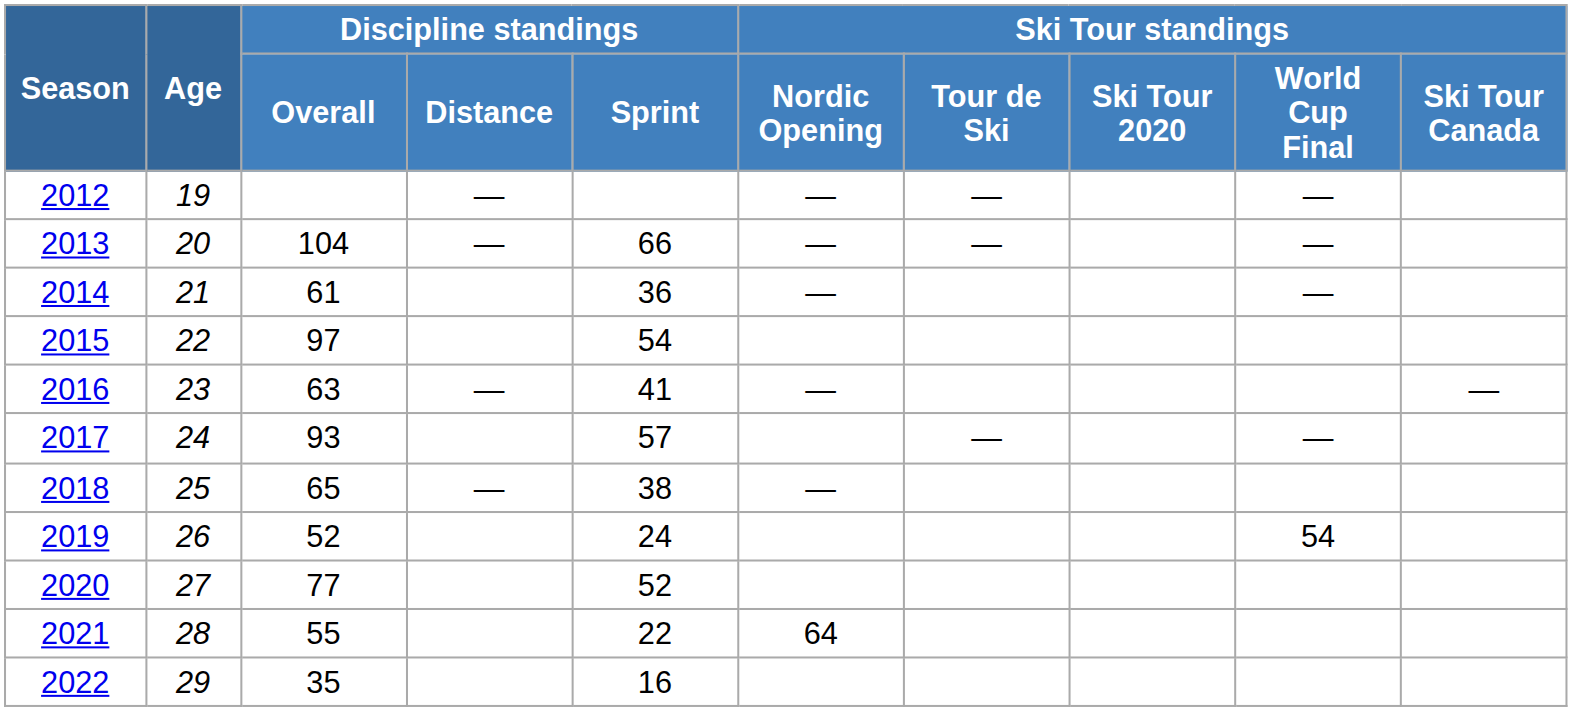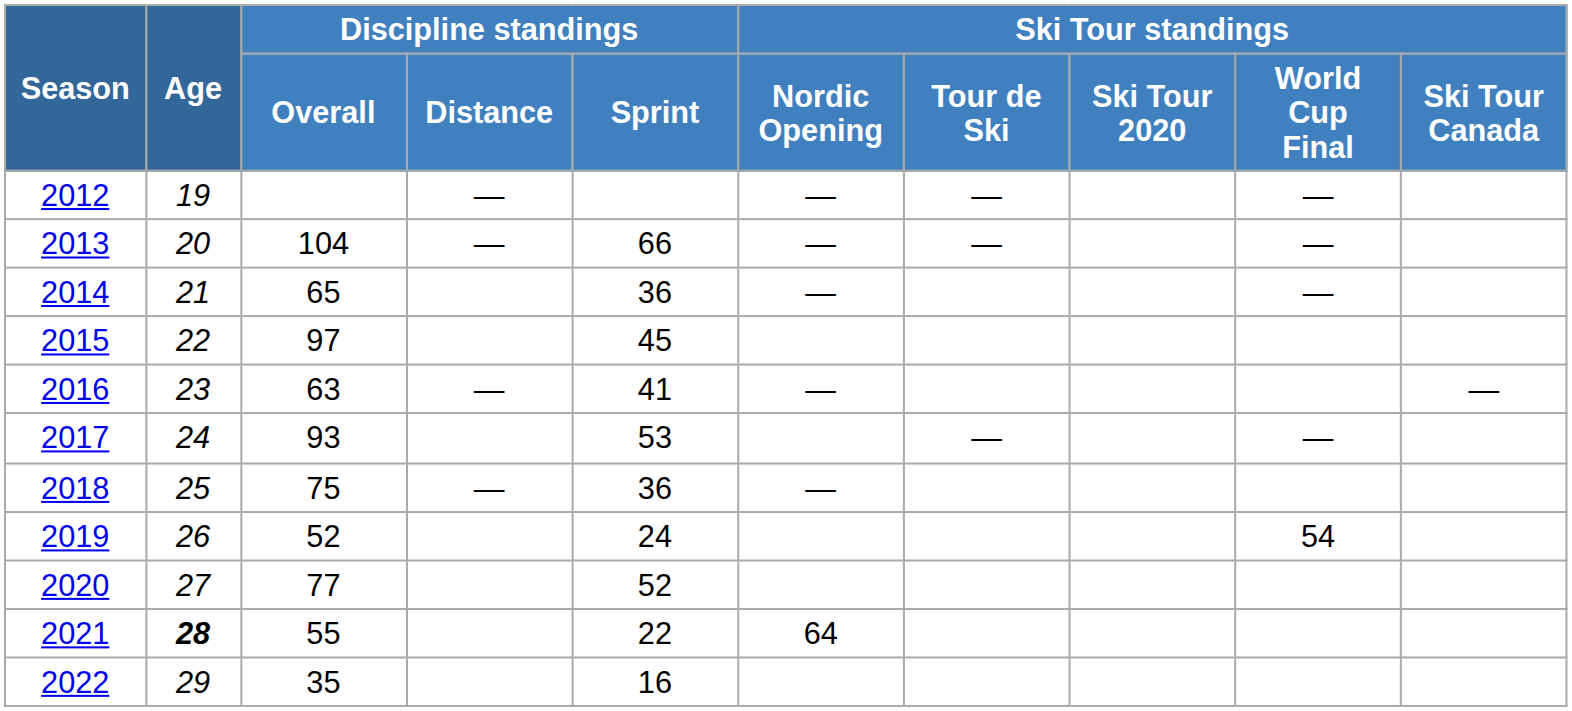 <table class="wikitable" style="font-size:95%; text-align:center; border:grey solid 1px; border-collapse:collapse; background:#ffffff;">
 <tr>
 <th style="background-color:#369; color:white; width:60px;" rowspan="2"> Season </th>
 <th style="background-color:#369; color:white; width:40px;" rowspan="2"> Age </th>
 <th style="background-color:#4180be; color:white;" colspan="3">Discipline standings</th>
 <th style="background-color:#4180be; color:white;" colspan="5">Ski Tour standings</th>
 </tr>
 <tr>
 <th style="background-color:#4180be; color:white; width:75px;">Overall</th>
 <th style="background-color:#4180be; color:white; width:75px;">Distance</th>
 <th style="background-color:#4180be; color:white; width:75px;">Sprint</th>
 <th style="background-color:#4180be; color:white; width:75px;">Nordic<br>Opening</th>
 <th style="background-color:#4180be; color:white; width:75px;">Tour de<br>Ski</th>
 <th style="background-color:#4180be; color:white; width:75px;">Ski Tour<br>2020</th>
 <th style="background-color:#4180be; color:white; width:75px;">World Cup<br>Final</th>
 <th style="background-color:#4180be; color:white; width:75px;">Ski Tour<br>Canada</th>
 </tr>
 <tr>
 <td><a href='#'>2012</a></td>
 <td><em>19</em></td>
 <td></td>
 <td>—</td>
 <td></td>
 <td>—</td>
 <td>—</td>
 <td></td>
 <td>—</td>
 <td></td>
 </tr>
 <tr>
 <td><a href='#'>2013</a></td>
 <td><em>20</em></td>
 <td>104</td>
 <td>—</td>
 <td>66</td>
 <td>—</td>
 <td>—</td>
 <td></td>
 <td>—</td>
 <td></td>
 </tr>
 <tr>
 <td><a href='#'>2014</a></td>
 <td><em>21</em></td>
-<td>61</td>
+<td>65</td>
 <td></td>
 <td>36</td>
 <td>—</td>
 <td></td>
 <td></td>
 <td>—</td>
 <td></td>
 </tr>
 <tr>
 <td><a href='#'>2015</a></td>
 <td><em>22</em></td>
 <td>97</td>
 <td></td>
-<td>54</td>
+<td>45</td>
 <td></td>
 <td></td>
 <td></td>
 <td></td>
 <td></td>
 </tr>
 <tr>
 <td><a href='#'>2016</a></td>
 <td><em>23</em></td>
 <td>63</td>
 <td>—</td>
 <td>41</td>
 <td>—</td>
 <td></td>
 <td></td>
 <td></td>
 <td>—</td>
 </tr>
 <tr>
 <td><a href='#'>2017</a></td>
 <td><em>24</em></td>
 <td>93</td>
 <td></td>
-<td>57</td>
+<td>53</td>
 <td></td>
 <td>—</td>
 <td></td>
 <td>—</td>
 <td></td>
 </tr>
 <tr>
 <td><a href='#'>2018</a></td>
 <td><em>25</em></td>
-<td>65</td>
+<td>75</td>
 <td>—</td>
-<td>38</td>
+<td>36</td>
 <td>—</td>
 <td></td>
 <td></td>
 <td></td>
 <td></td>
 </tr>
 <tr>
 <td><a href='#'>2019</a></td>
 <td><em>26</em></td>
 <td>52</td>
 <td></td>
 <td>24</td>
 <td></td>
 <td></td>
 <td></td>
 <td>54</td>
 <td></td>
 </tr>
 <tr>
 <td><a href='#'>2020</a></td>
 <td><em>27</em></td>
 <td>77</td>
 <td></td>
 <td>52</td>
 <td></td>
 <td></td>
 <td></td>
 <td></td>
 <td></td>
 </tr>
 <tr>
 <td><a href='#'>2021</a></td>
-<td><em>28</em></td>
+<td><strong><em>28</em></strong></td>
 <td>55</td>
 <td></td>
 <td>22</td>
 <td>64</td>
 <td></td>
 <td></td>
 <td></td>
 <td></td>
 </tr>
 <tr>
 <td><a href='#'>2022</a></td>
 <td><em>29</em></td>
 <td>35</td>
 <td></td>
 <td>16</td>
 <td></td>
 <td></td>
 <td></td>
 <td></td>
 <td></td>
 </tr>
 </table>
